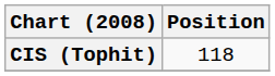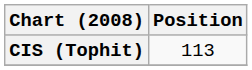 <table class="wikitable plainrowheaders" style="text-align:center;">
 <tr>
 <th scope="col">Chart (2008)</th>
 <th scope="col">Position</th>
 </tr>
 <tr>
 <th scope="row">CIS (Tophit)</th>
-<td>118</td>
+<td>113</td>
 </tr>
 <tr>
 </tr>
 </table>
